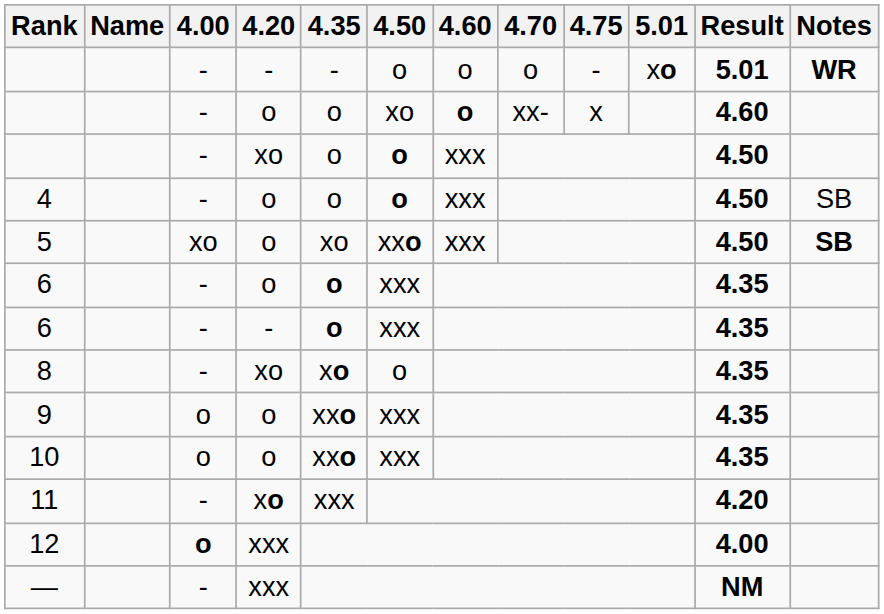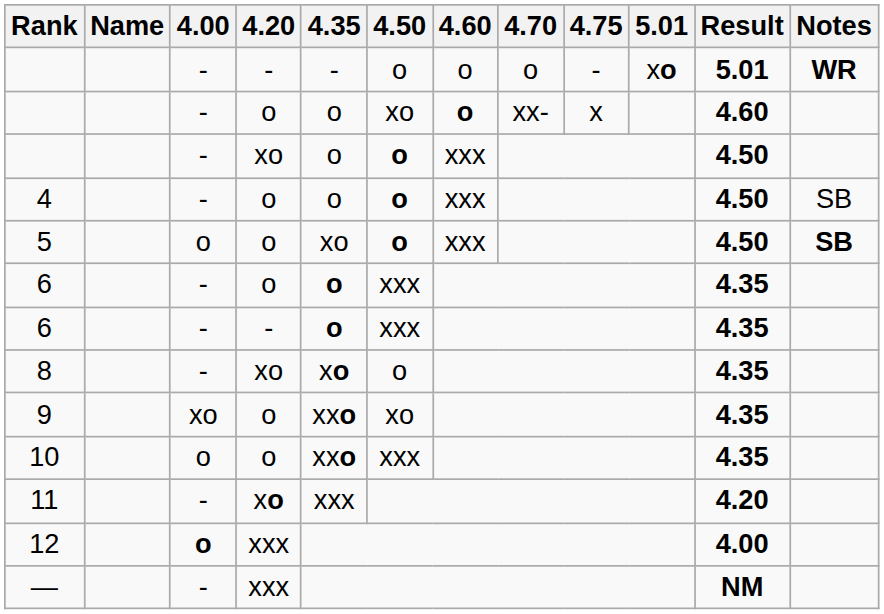 <table class="wikitable sortable">
 <tr>
 <th>Rank</th>
 <th>Name</th>
 <th>4.00</th>
 <th>4.20</th>
 <th>4.35</th>
 <th>4.50</th>
 <th>4.60</th>
 <th>4.70</th>
 <th>4.75</th>
 <th>5.01</th>
 <th>Result</th>
 <th>Notes</th>
 </tr>
 <tr align="center">
 <td></td>
 <td align="left"></td>
 <td>-</td>
 <td>-</td>
 <td>-</td>
 <td>o</td>
 <td>o</td>
 <td>o</td>
 <td>-</td>
 <td>x<strong>o</strong></td>
 <td><strong>5.01</strong></td>
 <td><strong>WR</strong></td>
 </tr>
 <tr align="center">
 <td></td>
 <td align="left"></td>
 <td>-</td>
 <td>o</td>
 <td>o</td>
 <td>xo</td>
 <td><strong>o</strong></td>
 <td>xx-</td>
 <td>x</td>
 <td colspan="1"></td>
 <td><strong>4.60</strong></td>
 <td></td>
 </tr>
 <tr align="center">
 <td></td>
 <td align="left"></td>
 <td>-</td>
 <td>xo</td>
 <td>o</td>
 <td><strong>o</strong></td>
 <td>xxx</td>
 <td colspan="3"></td>
 <td><strong>4.50</strong></td>
 <td></td>
 </tr>
 <tr align="center">
 <td>4</td>
 <td align="left"></td>
 <td>-</td>
 <td>o</td>
 <td>o</td>
 <td><strong>o</strong></td>
 <td>xxx</td>
 <td colspan="3"></td>
 <td><strong>4.50</strong></td>
 <td>SB</td>
 </tr>
 <tr align="center">
 <td>5</td>
 <td align="left"></td>
-<td>xo</td>
+<td>o</td>
 <td>o</td>
 <td>xo</td>
-<td>xx<strong>o</strong></td>
+<td><strong>o</strong></td>
 <td>xxx</td>
 <td colspan="3"></td>
 <td><strong>4.50</strong></td>
 <td><strong>SB</strong></td>
 </tr>
 <tr align="center">
 <td>6</td>
 <td align="left"></td>
 <td>-</td>
 <td>o</td>
 <td><strong>o</strong></td>
 <td>xxx</td>
 <td colspan="4"></td>
 <td><strong>4.35</strong></td>
 <td></td>
 </tr>
 <tr align="center">
 <td>6</td>
 <td align="left"></td>
 <td>-</td>
 <td>-</td>
 <td><strong>o</strong></td>
 <td>xxx</td>
 <td colspan="4"></td>
 <td><strong>4.35</strong></td>
 <td></td>
 </tr>
 <tr align="center">
 <td>8</td>
 <td align="left"></td>
 <td>-</td>
 <td>xo</td>
 <td>x<strong>o</strong></td>
 <td>o</td>
 <td colspan="4"></td>
 <td><strong>4.35</strong></td>
 <td></td>
 </tr>
 <tr align="center">
 <td>9</td>
 <td align="left"></td>
-<td>o</td>
+<td>xo</td>
 <td>o</td>
 <td>xx<strong>o</strong></td>
-<td>xxx</td>
+<td>xo</td>
 <td colspan="4"></td>
 <td><strong>4.35</strong></td>
 <td></td>
 </tr>
 <tr align="center">
 <td>10</td>
 <td align="left"></td>
 <td>o</td>
 <td>o</td>
 <td>xx<strong>o</strong></td>
 <td>xxx</td>
 <td colspan="4"></td>
 <td><strong>4.35</strong></td>
 <td></td>
 </tr>
 <tr align="center">
 <td>11</td>
 <td align="left"></td>
 <td>-</td>
 <td>x<strong>o</strong></td>
 <td>xxx</td>
 <td colspan="5"></td>
 <td><strong>4.20</strong></td>
 <td></td>
 </tr>
 <tr align="center">
 <td>12</td>
 <td align="left"></td>
 <td><strong>o</strong></td>
 <td>xxx</td>
 <td colspan="6"></td>
 <td><strong>4.00</strong></td>
 <td></td>
 </tr>
 <tr align="center">
 <td>—</td>
 <td align="left"></td>
 <td>-</td>
 <td>xxx</td>
 <td colspan="6"></td>
 <td><strong>NM</strong></td>
 <td></td>
 </tr>
 </table>
